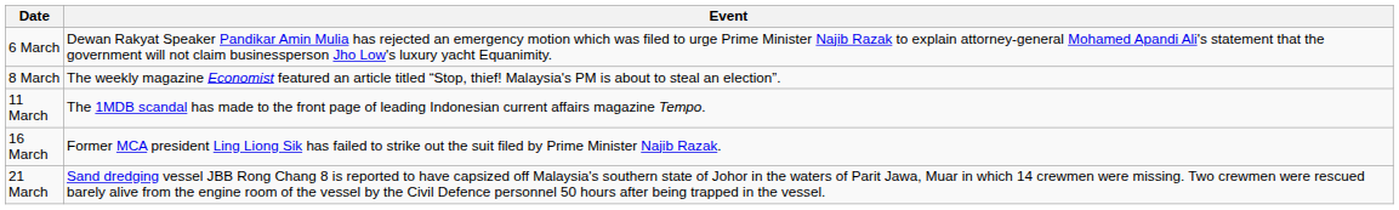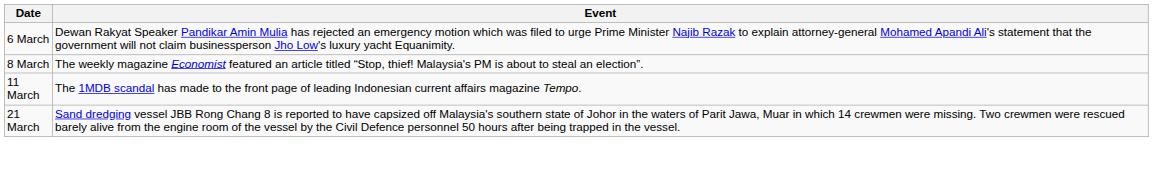 <table class="wikitable">
 <tr>
 <th>Date</th>
 <th>Event</th>
 </tr>
 <tr>
 <td>6 March</td>
 <td>Dewan Rakyat Speaker <a href='#'>Pandikar Amin Mulia</a> has rejected an emergency motion which was filed to urge Prime Minister <a href='#'>Najib Razak</a> to explain attorney-general <a href='#'>Mohamed Apandi Ali</a>'s statement that the government will not claim businessperson <a href='#'>Jho Low</a>'s luxury yacht Equanimity.</td>
 </tr>
 <tr>
 <td>8 March</td>
 <td>The weekly magazine <em><a href='#'>Economist</a></em> featured an article titled “Stop, thief! Malaysia's PM is about to steal an election”.</td>
 </tr>
 <tr>
 <td>11 March</td>
 <td>The <a href='#'>1MDB scandal</a> has made to the front page of leading Indonesian current affairs magazine <em>Tempo</em>.</td>
 </tr>
 <tr>
-<td>16 March</td>
-<td>Former <a href='#'>MCA</a> president <a href='#'>Ling Liong Sik</a> has failed to strike out the suit filed by Prime Minister <a href='#'>Najib Razak</a>.</td>
-</tr>
-<tr>
 <td>21 March</td>
 <td><a href='#'>Sand dredging</a> vessel JBB Rong Chang 8 is reported to have capsized off Malaysia's southern state of Johor in the waters of Parit Jawa, Muar in which 14 crewmen were missing. Two crewmen were rescued barely alive from the engine room of the vessel by the Civil Defence personnel 50 hours after being trapped in the vessel.</td>
 </tr>
 </table>
